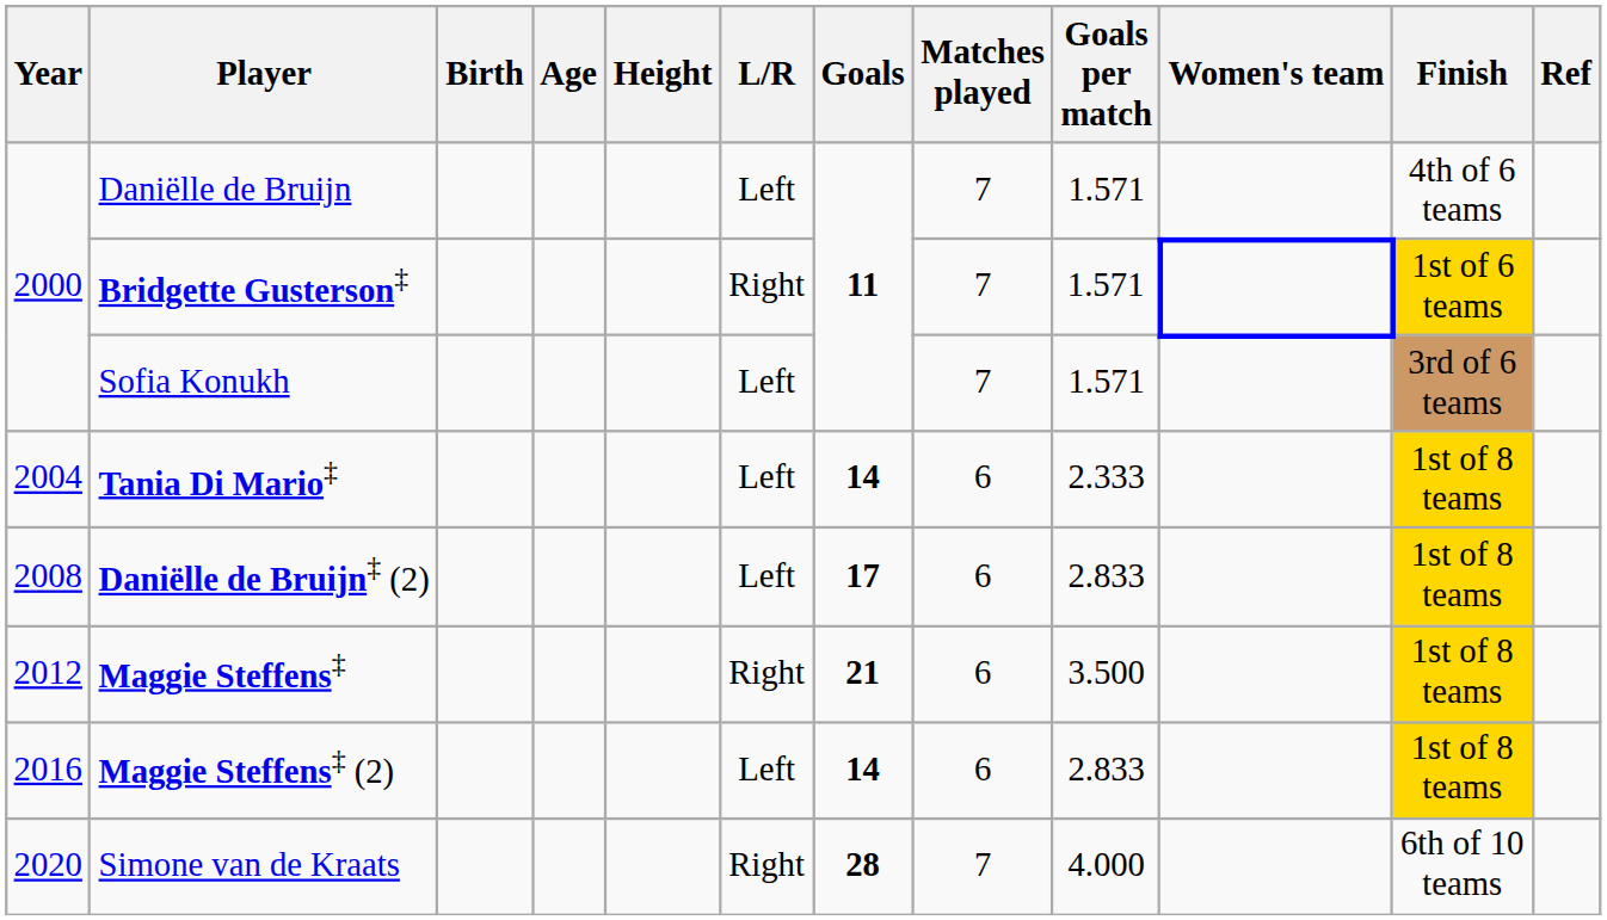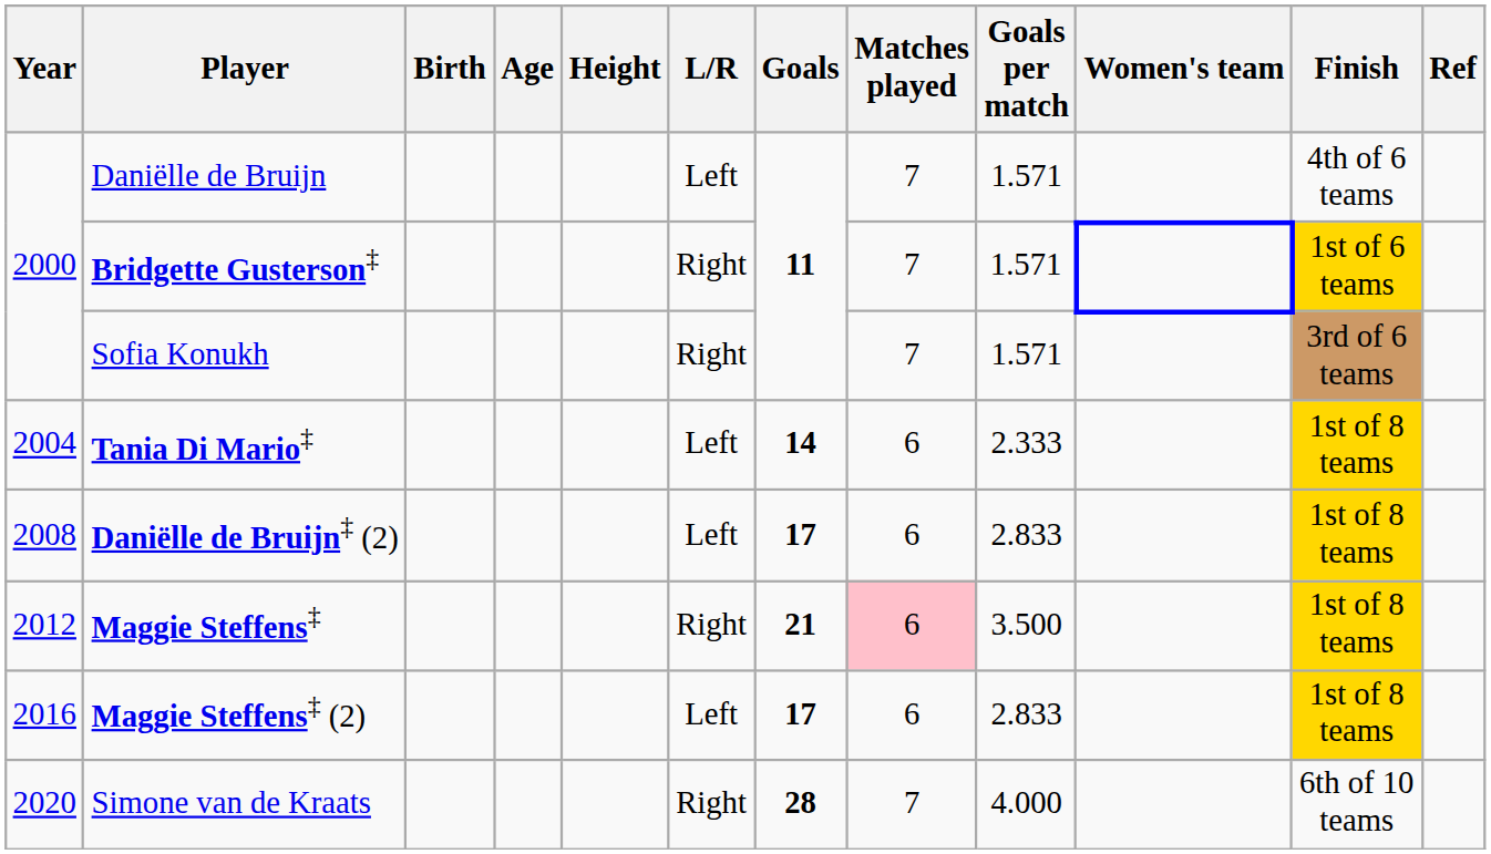 <table class="wikitable sortable" style="text-align: center; font-size: 80%; margin-left: 1em;">
 <tr>
 <th>Year</th>
 <th>Player</th>
 <th>Birth</th>
 <th>Age</th>
 <th>Height</th>
 <th>L/R</th>
 <th>Goals</th>
 <th>Matches<br>played</th>
 <th>Goals<br>per<br>match</th>
 <th>Women's team</th>
 <th>Finish</th>
 <th class="unsortable">Ref</th>
 </tr>
 <tr>
 <td rowspan="3"><a href='#'>2000</a></td>
 <td style="text-align: left;" data-sort-value="Bruijn, Daniëlle De"><a href='#'>Daniëlle de Bruijn</a></td>
 <td></td>
 <td></td>
 <td></td>
 <td>Left</td>
 <td rowspan="3"><strong>11</strong></td>
 <td>7</td>
 <td>1.571</td>
 <td style="text-align: left;"></td>
 <td>4th of 6<br>teams</td>
 <td></td>
 </tr>
 <tr>
 <td style="text-align: left;" data-sort-value="Gusterson, Bridgette"><strong><a href='#'>Bridgette Gusterson</a></strong><sup>‡</sup></td>
 <td></td>
 <td></td>
 <td></td>
 <td>Right</td>
 <td>7</td>
 <td>1.571</td>
 <td style="border: 2px solid blue; text-align: left;"></td>
 <td style="background-color: gold;">1st of 6<br>teams</td>
 <td></td>
 </tr>
 <tr>
 <td style="text-align: left;" data-sort-value="Konukh, Sofia"><a href='#'>Sofia Konukh</a></td>
 <td></td>
 <td></td>
 <td></td>
-<td>Left</td>
+<td>Right</td>
 <td>7</td>
 <td>1.571</td>
 <td style="text-align: left;"></td>
 <td style="background-color: #cc9966;">3rd of 6<br>teams</td>
 <td></td>
 </tr>
 <tr>
 <td><a href='#'>2004</a></td>
 <td style="text-align: left;" data-sort-value="Di Mario, Tania"><strong><a href='#'>Tania Di Mario</a></strong><sup>‡</sup></td>
 <td></td>
 <td></td>
 <td></td>
 <td>Left</td>
 <td><strong>14</strong></td>
 <td>6</td>
 <td>2.333</td>
 <td style="text-align: left;"></td>
 <td style="background-color: gold;">1st of 8<br>teams</td>
 <td></td>
 </tr>
 <tr>
 <td><a href='#'>2008</a></td>
 <td style="text-align: left;" data-sort-value="Bruijn, Daniëlle de"><strong><a href='#'>Daniëlle de Bruijn</a></strong><sup>‡</sup> (2)</td>
 <td></td>
 <td></td>
 <td></td>
 <td>Left</td>
 <td><strong>17</strong></td>
 <td>6</td>
 <td>2.833</td>
 <td style="text-align: left;"></td>
 <td style="background-color: gold;">1st of 8<br>teams</td>
 <td></td>
 </tr>
 <tr>
 <td><a href='#'>2012</a></td>
 <td style="text-align: left;" data-sort-value="Steffens, Maggie"><strong><a href='#'>Maggie Steffens</a></strong><sup>‡</sup></td>
 <td></td>
 <td></td>
 <td></td>
 <td>Right</td>
 <td><strong>21</strong></td>
-<td>6</td>
+<td style="background: pink;">6</td>
 <td>3.500</td>
 <td style="text-align: left;"></td>
 <td style="background-color: gold;">1st of 8<br>teams</td>
 <td></td>
 </tr>
 <tr>
 <td><a href='#'>2016</a></td>
 <td style="text-align: left;" data-sort-value="Steffens, Maggie"><strong><a href='#'>Maggie Steffens</a></strong><sup>‡</sup> (2)</td>
 <td></td>
 <td></td>
 <td></td>
 <td>Left</td>
-<td><strong>14</strong></td>
+<td><strong>17</strong></td>
 <td>6</td>
 <td>2.833</td>
 <td style="text-align: left;"></td>
 <td style="background-color: gold;">1st of 8<br>teams</td>
 <td></td>
 </tr>
 <tr>
 <td><a href='#'>2020</a></td>
 <td style="text-align: left;" data-sort-value="Kraats, Simone van de"><a href='#'>Simone van de Kraats</a></td>
 <td></td>
 <td></td>
 <td></td>
 <td>Right</td>
 <td><strong>28</strong></td>
 <td>7</td>
 <td>4.000</td>
 <td style="text-align: left;"></td>
 <td>6th of 10<br>teams</td>
 <td></td>
 </tr>
 </table>
